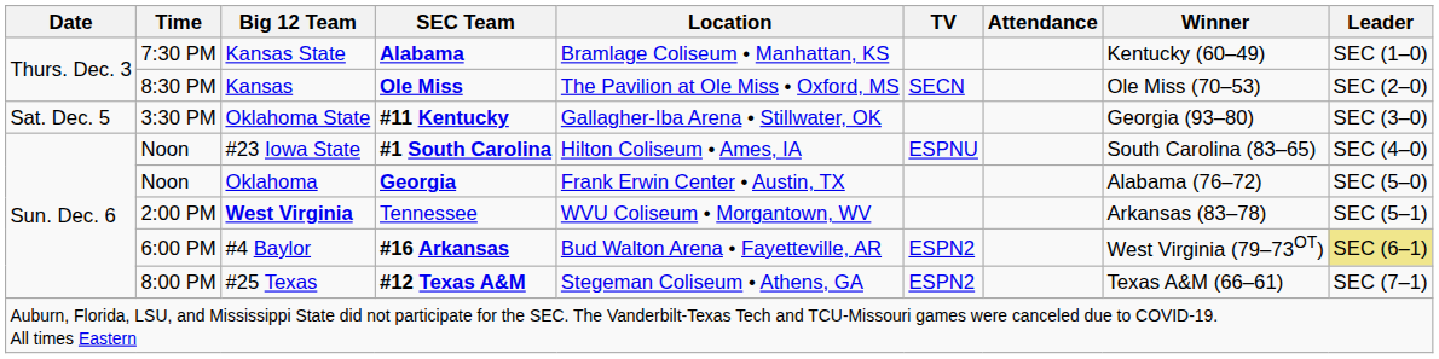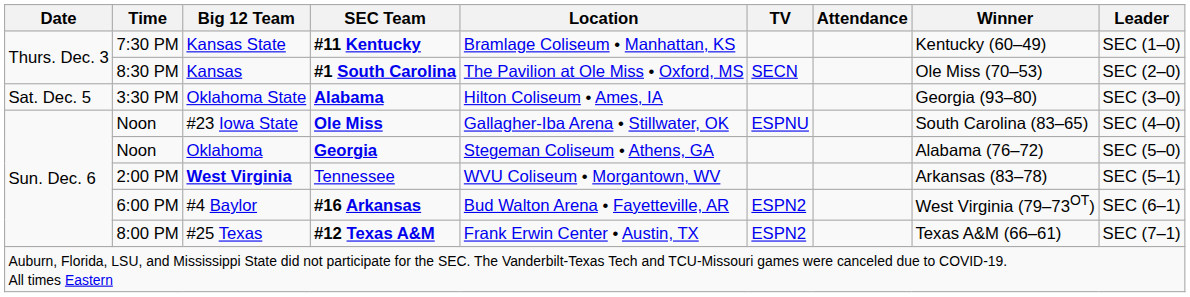 <table class="wikitable" style="font-size: 95%">
 <tr align="center">
 <th>Date</th>
 <th>Time</th>
 <th>Big 12 Team</th>
 <th>SEC Team</th>
 <th>Location</th>
 <th>TV</th>
 <th>Attendance</th>
 <th>Winner</th>
 <th>Leader</th>
 </tr>
 <tr>
 <td rowspan=2>Thurs. Dec. 3</td>
 <td>7:30 PM</td>
 <td><a href='#'>Kansas State</a></td>
-<td><strong><a href='#'>Alabama</a></strong></td>
+<td><strong>#11 <a href='#'>Kentucky</a></strong></td>
 <td><a href='#'>Bramlage Coliseum</a> • <a href='#'>Manhattan, KS</a></td>
 <td></td>
 <td></td>
 <td>Kentucky (60–49)</td>
 <td>SEC (1–0)</td>
 </tr>
 <tr>
 <td>8:30 PM</td>
 <td><a href='#'>Kansas</a></td>
-<td><strong><a href='#'>Ole Miss</a></strong></td>
+<td><strong>#1 <a href='#'>South Carolina</a></strong></td>
 <td><a href='#'>The Pavilion at Ole Miss</a> • <a href='#'>Oxford, MS</a></td>
 <td><a href='#'>SECN</a></td>
 <td></td>
 <td>Ole Miss (70–53)</td>
 <td>SEC (2–0)</td>
 </tr>
 <tr>
 <td>Sat. Dec. 5</td>
 <td>3:30 PM</td>
 <td><a href='#'>Oklahoma State</a></td>
-<td><strong>#11 <a href='#'>Kentucky</a></strong></td>
-<td><a href='#'>Gallagher-Iba Arena</a> • <a href='#'>Stillwater, OK</a></td>
+<td><strong><a href='#'>Alabama</a></strong></td>
+<td><a href='#'>Hilton Coliseum</a> • <a href='#'>Ames, IA</a></td>
 <td></td>
 <td></td>
 <td>Georgia (93–80)</td>
 <td>SEC (3–0)</td>
 </tr>
 <tr>
 <td rowspan=5>Sun. Dec. 6</td>
 <td>Noon</td>
 <td>#23 <a href='#'>Iowa State</a></td>
-<td><strong>#1 <a href='#'>South Carolina</a></strong></td>
-<td><a href='#'>Hilton Coliseum</a> • <a href='#'>Ames, IA</a></td>
+<td><strong><a href='#'>Ole Miss</a></strong></td>
+<td><a href='#'>Gallagher-Iba Arena</a> • <a href='#'>Stillwater, OK</a></td>
 <td><a href='#'>ESPNU</a></td>
 <td></td>
 <td>South Carolina (83–65)</td>
 <td>SEC (4–0)</td>
 </tr>
 <tr>
 <td>Noon</td>
 <td><a href='#'>Oklahoma</a></td>
 <td><strong><a href='#'>Georgia</a></strong></td>
-<td><a href='#'>Frank Erwin Center</a> • <a href='#'>Austin, TX</a></td>
+<td><a href='#'>Stegeman Coliseum</a> • <a href='#'>Athens, GA</a></td>
 <td></td>
 <td></td>
 <td>Alabama (76–72)</td>
 <td>SEC (5–0)</td>
 </tr>
 <tr>
 <td>2:00 PM</td>
 <td><strong><a href='#'>West Virginia</a></strong></td>
 <td><a href='#'>Tennessee</a></td>
 <td><a href='#'>WVU Coliseum</a> • <a href='#'>Morgantown, WV</a></td>
 <td></td>
 <td></td>
 <td>Arkansas (83–78)</td>
 <td>SEC (5–1)</td>
 </tr>
 <tr>
 <td>6:00 PM</td>
 <td>#4 <a href='#'>Baylor</a></td>
 <td><strong>#16 <a href='#'>Arkansas</a></strong></td>
 <td><a href='#'>Bud Walton Arena</a> • <a href='#'>Fayetteville, AR</a></td>
 <td><a href='#'>ESPN2</a></td>
 <td></td>
 <td>West Virginia (79–73<sup>OT</sup>)</td>
-<td style="background: khaki;">SEC (6–1)</td>
+<td>SEC (6–1)</td>
 </tr>
 <tr>
 <td>8:00 PM</td>
 <td>#25 <a href='#'>Texas</a></td>
 <td><strong>#12 <a href='#'>Texas A&M</a></strong></td>
-<td><a href='#'>Stegeman Coliseum</a> • <a href='#'>Athens, GA</a></td>
+<td><a href='#'>Frank Erwin Center</a> • <a href='#'>Austin, TX</a></td>
 <td><a href='#'>ESPN2</a></td>
 <td></td>
 <td>Texas A&M (66–61)</td>
 <td>SEC (7–1)</td>
 </tr>
 <tr>
 <td colspan=9><small>Auburn, Florida, LSU, and Mississippi State did not participate for the SEC. The Vanderbilt-Texas Tech and TCU-Missouri games were canceled due to COVID-19.<br>All times <a href='#'>Eastern</a></small></td>
 </tr>
 </table>
